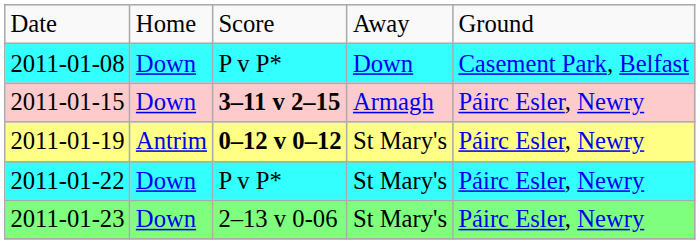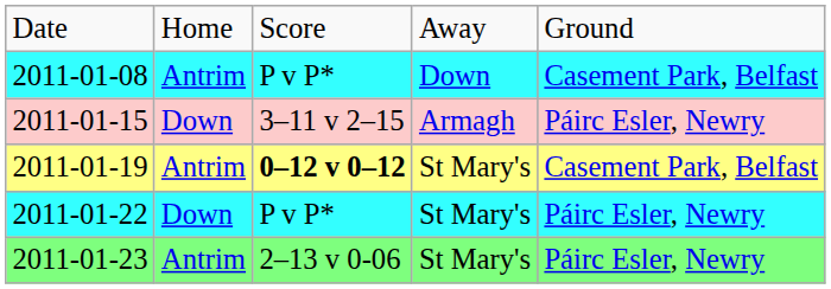 <table class="wikitable">
 <tr>
 <td>Date</td>
 <td>Home</td>
 <td>Score</td>
 <td>Away</td>
 <td>Ground</td>
 </tr>
 <tr bgcolor="#33FFFF">
 <td>2011-01-08</td>
-<td><a href='#'>Down</a></td>
+<td><a href='#'>Antrim</a></td>
 <td>P v P*</td>
 <td><a href='#'>Down</a></td>
 <td><a href='#'>Casement Park</a>, <a href='#'>Belfast</a></td>
 </tr>
 <tr bgcolor="fdcbcb">
 <td>2011-01-15</td>
 <td><a href='#'>Down</a></td>
-<td><strong>3–11 v 2–15</strong></td>
+<td>3–11 v 2–15</td>
 <td><a href='#'>Armagh</a></td>
 <td><a href='#'>Páirc Esler</a>, <a href='#'>Newry</a></td>
 </tr>
 <tr bgcolor="ffff85">
 <td>2011-01-19</td>
 <td><a href='#'>Antrim</a></td>
 <td><strong>0–12 v 0–12</strong></td>
 <td>St Mary's</td>
-<td><a href='#'>Páirc Esler</a>, <a href='#'>Newry</a></td>
+<td><a href='#'>Casement Park</a>, <a href='#'>Belfast</a></td>
 </tr>
 <tr bgcolor="#33FFFF">
 <td>2011-01-22</td>
 <td><a href='#'>Down</a></td>
 <td>P v P*</td>
 <td>St Mary's</td>
 <td><a href='#'>Páirc Esler</a>, <a href='#'>Newry</a></td>
 </tr>
 <tr bgcolor="7eff7e">
 <td>2011-01-23</td>
-<td><a href='#'>Down</a></td>
+<td><a href='#'>Antrim</a></td>
 <td>2–13 v 0-06</td>
 <td>St Mary's</td>
 <td><a href='#'>Páirc Esler</a>, <a href='#'>Newry</a></td>
 </tr>
 </table>
